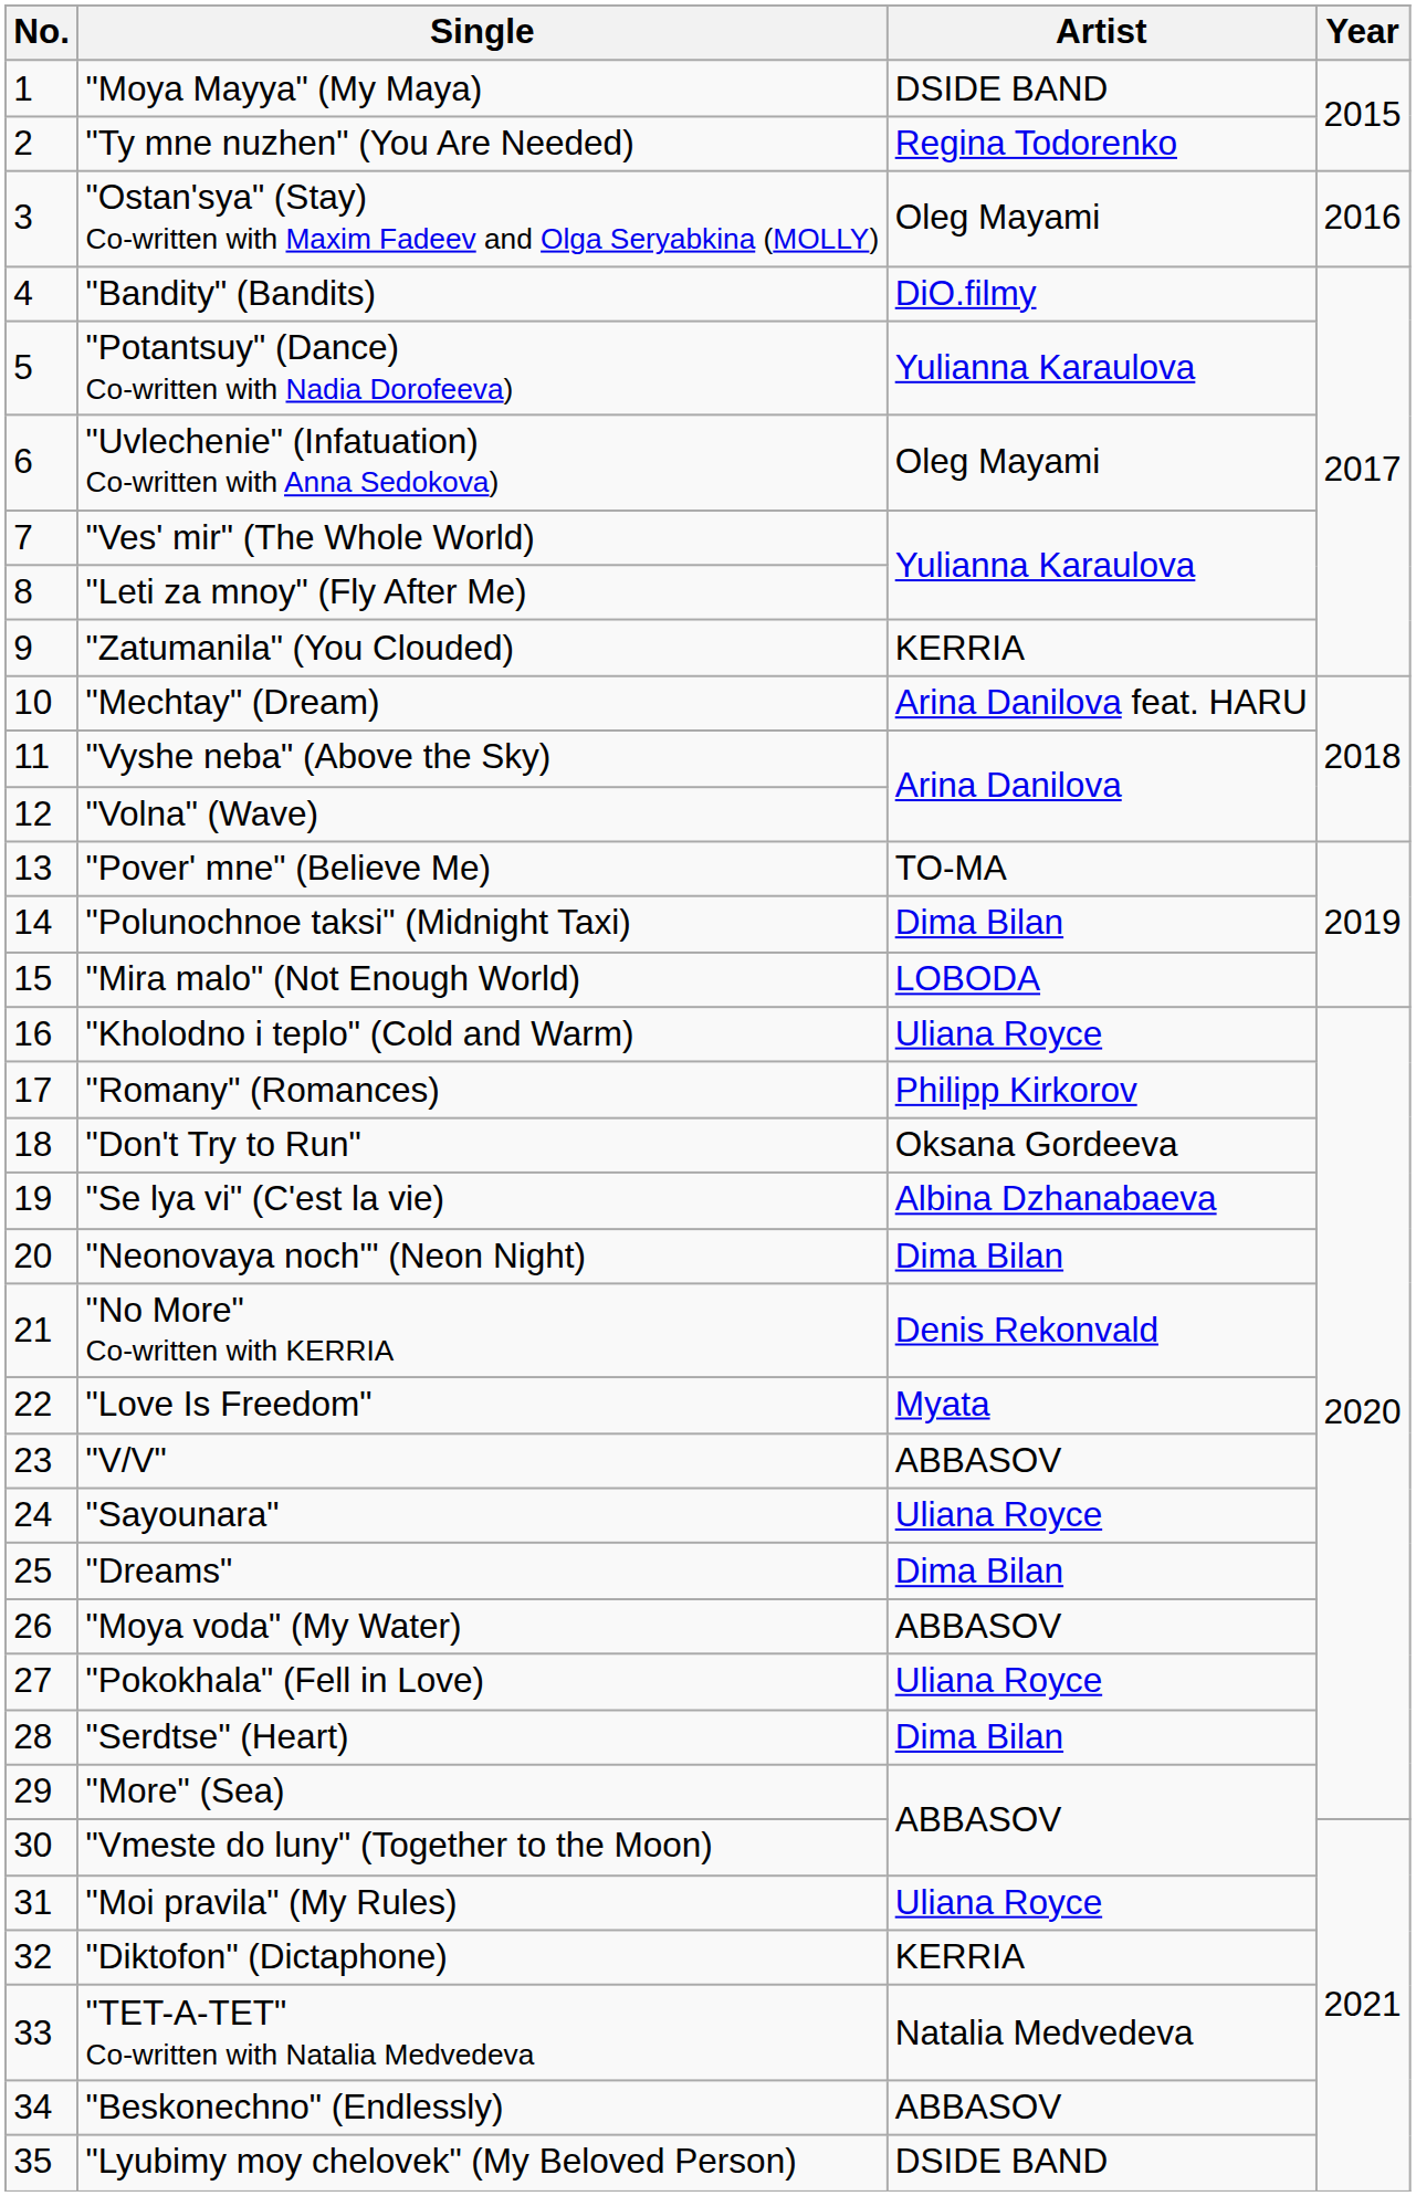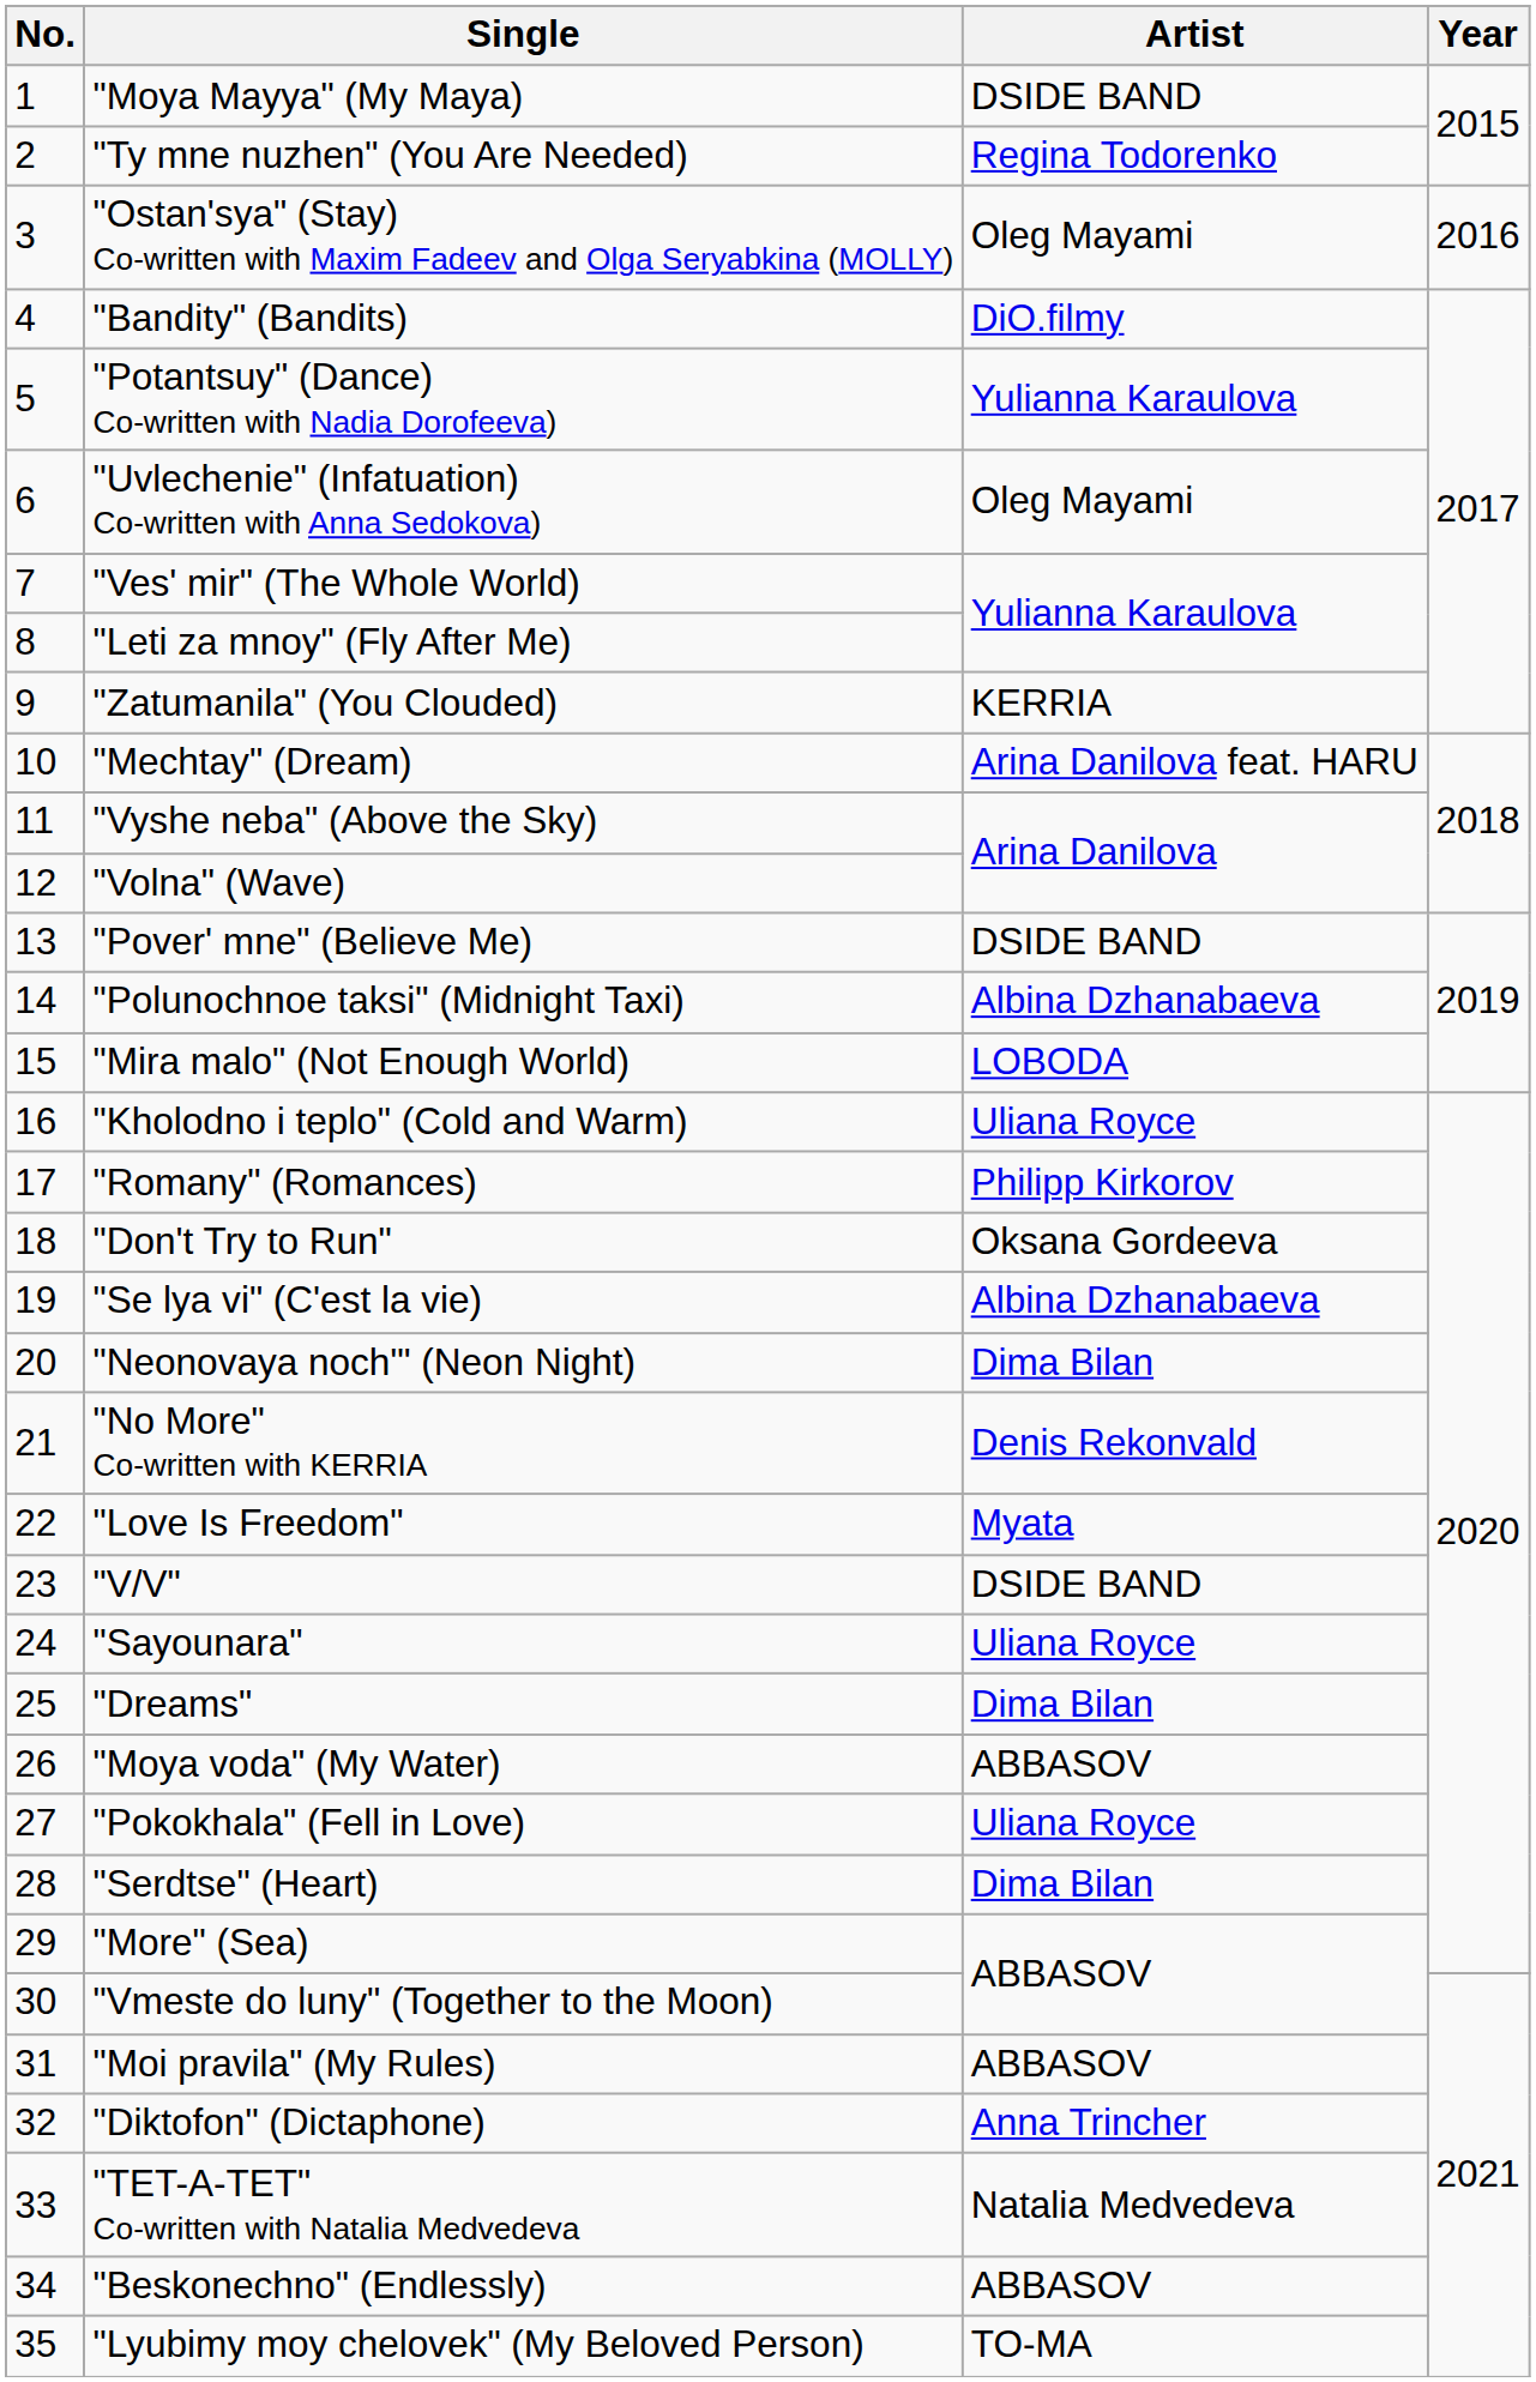 <table class="wikitable">
 <tr>
 <th>No.</th>
 <th>Single</th>
 <th>Artist</th>
 <th>Year</th>
 </tr>
 <tr>
 <td>1</td>
 <td>"Moya Mayya" (My Maya)</td>
 <td>DSIDE BAND</td>
 <td rowspan="2">2015</td>
 </tr>
 <tr>
 <td>2</td>
 <td>"Ty mne nuzhen" (You Are Needed)</td>
 <td><a href='#'>Regina Todorenko</a></td>
 </tr>
 <tr>
 <td>3</td>
 <td>"Ostan'sya" (Stay) <br><small>Co-written with <a href='#'>Maxim Fadeev</a> and <a href='#'>Olga Seryabkina</a> (<a href='#'>MOLLY</a>)</small></td>
 <td>Oleg Mayami</td>
 <td>2016</td>
 </tr>
 <tr>
 <td>4</td>
 <td>"Bandity" (Bandits)</td>
 <td><a href='#'>DiO.filmy</a></td>
 <td rowspan="6">2017</td>
 </tr>
 <tr>
 <td>5</td>
 <td>"Potantsuy" (Dance) <br><small>Co-written with <a href='#'>Nadia Dorofeeva</a>)</small></td>
 <td><a href='#'>Yulianna Karaulova</a></td>
 </tr>
 <tr>
 <td>6</td>
 <td>"Uvlechenie" (Infatuation) <br><small>Co-written with <a href='#'>Anna Sedokova</a>)</small></td>
 <td>Oleg Mayami</td>
 </tr>
 <tr>
 <td>7</td>
 <td>"Ves' mir" (The Whole World)</td>
 <td rowspan="2"><a href='#'>Yulianna Karaulova</a></td>
 </tr>
 <tr>
 <td>8</td>
 <td>"Leti za mnoy" (Fly After Me)</td>
 </tr>
 <tr>
 <td>9</td>
 <td>"Zatumanila" (You Clouded)</td>
 <td>KERRIA</td>
 </tr>
 <tr>
 <td>10</td>
 <td>"Mechtay" (Dream)</td>
 <td><a href='#'>Arina Danilova</a> feat. HARU</td>
 <td rowspan="3">2018</td>
 </tr>
 <tr>
 <td>11</td>
 <td>"Vyshe neba" (Above the Sky)</td>
 <td rowspan="2"><a href='#'>Arina Danilova</a></td>
 </tr>
 <tr>
 <td>12</td>
 <td>"Volna" (Wave)</td>
 </tr>
 <tr>
 <td>13</td>
 <td>"Pover' mne" (Believe Me)</td>
-<td>TO-MA</td>
+<td>DSIDE BAND</td>
 <td rowspan="3">2019</td>
 </tr>
 <tr>
 <td>14</td>
 <td>"Polunochnoe taksi" (Midnight Taxi)</td>
-<td><a href='#'>Dima Bilan</a></td>
+<td><a href='#'>Albina Dzhanabaeva</a></td>
 </tr>
 <tr>
 <td>15</td>
 <td>"Mira malo" (Not Enough World)</td>
 <td><a href='#'>LOBODA</a></td>
 </tr>
 <tr>
 <td>16</td>
 <td>"Kholodno i teplo" (Cold and Warm)</td>
 <td><a href='#'>Uliana Royce</a></td>
 <td rowspan="14">2020</td>
 </tr>
 <tr>
 <td>17</td>
 <td>"Romany" (Romances)</td>
 <td><a href='#'>Philipp Kirkorov</a></td>
 </tr>
 <tr>
 <td>18</td>
 <td>"Don't Try to Run"</td>
 <td>Oksana Gordeeva</td>
 </tr>
 <tr>
 <td>19</td>
 <td>"Se lya vi" (C'est la vie)</td>
 <td><a href='#'>Albina Dzhanabaeva</a></td>
 </tr>
 <tr>
 <td>20</td>
 <td>"Neonovaya noch'" (Neon Night)</td>
 <td><a href='#'>Dima Bilan</a></td>
 </tr>
 <tr>
 <td>21</td>
 <td>"No More" <br><small>Co-written with KERRIA</small></td>
 <td><a href='#'>Denis Rekonvald</a></td>
 </tr>
 <tr>
 <td>22</td>
 <td>"Love Is Freedom"</td>
 <td><a href='#'>Myata</a></td>
 </tr>
 <tr>
 <td>23</td>
 <td>"V/V"</td>
-<td>ABBASOV</td>
+<td>DSIDE BAND</td>
 </tr>
 <tr>
 <td>24</td>
 <td>"Sayounara"</td>
 <td><a href='#'>Uliana Royce</a></td>
 </tr>
 <tr>
 <td>25</td>
 <td>"Dreams"</td>
 <td><a href='#'>Dima Bilan</a></td>
 </tr>
 <tr>
 <td>26</td>
 <td>"Moya voda" (My Water)</td>
 <td>ABBASOV</td>
 </tr>
 <tr>
 <td>27</td>
 <td>"Pokokhala" (Fell in Love)</td>
 <td><a href='#'>Uliana Royce</a></td>
 </tr>
 <tr>
 <td>28</td>
 <td>"Serdtse" (Heart)</td>
 <td><a href='#'>Dima Bilan</a></td>
 </tr>
 <tr>
 <td>29</td>
 <td>"More" (Sea)</td>
 <td rowspan="2">ABBASOV</td>
 </tr>
 <tr>
 <td>30</td>
 <td>"Vmeste do luny" (Together to the Moon)</td>
 <td rowspan="6">2021</td>
 </tr>
 <tr>
 <td>31</td>
 <td>"Moi pravila" (My Rules)</td>
-<td><a href='#'>Uliana Royce</a></td>
+<td>ABBASOV</td>
 </tr>
 <tr>
 <td>32</td>
 <td>"Diktofon" (Dictaphone)</td>
-<td>KERRIA</td>
+<td><a href='#'>Anna Trincher</a></td>
 </tr>
 <tr>
 <td>33</td>
 <td>"TET-A-TET" <br><small>Co-written with Natalia Medvedeva</small></td>
 <td>Natalia Medvedeva</td>
 </tr>
 <tr>
 <td>34</td>
 <td>"Beskonechno" (Endlessly)</td>
 <td>ABBASOV</td>
 </tr>
 <tr>
 <td>35</td>
 <td>"Lyubimy moy chelovek" (My Beloved Person)</td>
-<td>DSIDE BAND</td>
+<td>TO-MA</td>
 </tr>
 </table>
